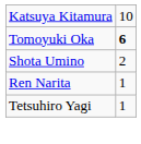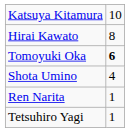 <table class="wikitable" style="margin: 1em auto 1em auto">
 <tr>
 <td><a href='#'>Katsuya Kitamura</a></td>
 <td>10</td>
+</tr>
+<tr>
+<td><a href='#'>Hirai Kawato</a></td>
+<td>8</td>
 </tr>
 <tr>
 <td><a href='#'>Tomoyuki Oka</a></td>
 <td><strong>6</strong></td>
 </tr>
 <tr>
 <td><a href='#'>Shota Umino</a></td>
-<td>2</td>
+<td>4</td>
 </tr>
 <tr>
 <td><a href='#'>Ren Narita</a></td>
 <td>1</td>
 </tr>
 <tr>
 <td>Tetsuhiro Yagi</td>
 <td>1</td>
 </tr>
 </table>
